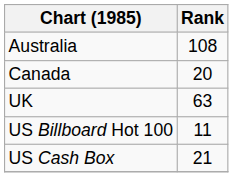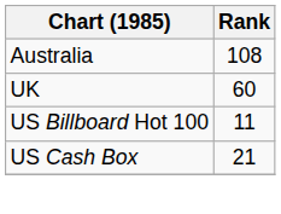 <table class="wikitable sortable">
 <tr>
 <th>Chart (1985)</th>
 <th style="text-align:center;">Rank</th>
 </tr>
 <tr>
 <td>Australia</td>
 <td style="text-align:center;">108</td>
 </tr>
 <tr>
-<td>Canada </td>
-<td style="text-align:center;">20</td>
-</tr>
-<tr>
 <td>UK</td>
-<td style="text-align:center;">63</td>
+<td style="text-align:center;">60</td>
 </tr>
 <tr>
 <td>US <em>Billboard</em> Hot 100</td>
 <td style="text-align:center;">11</td>
 </tr>
 <tr>
 <td>US <em>Cash Box</em> </td>
 <td style="text-align:center;">21</td>
 </tr>
 <tr>
 </tr>
 </table>
